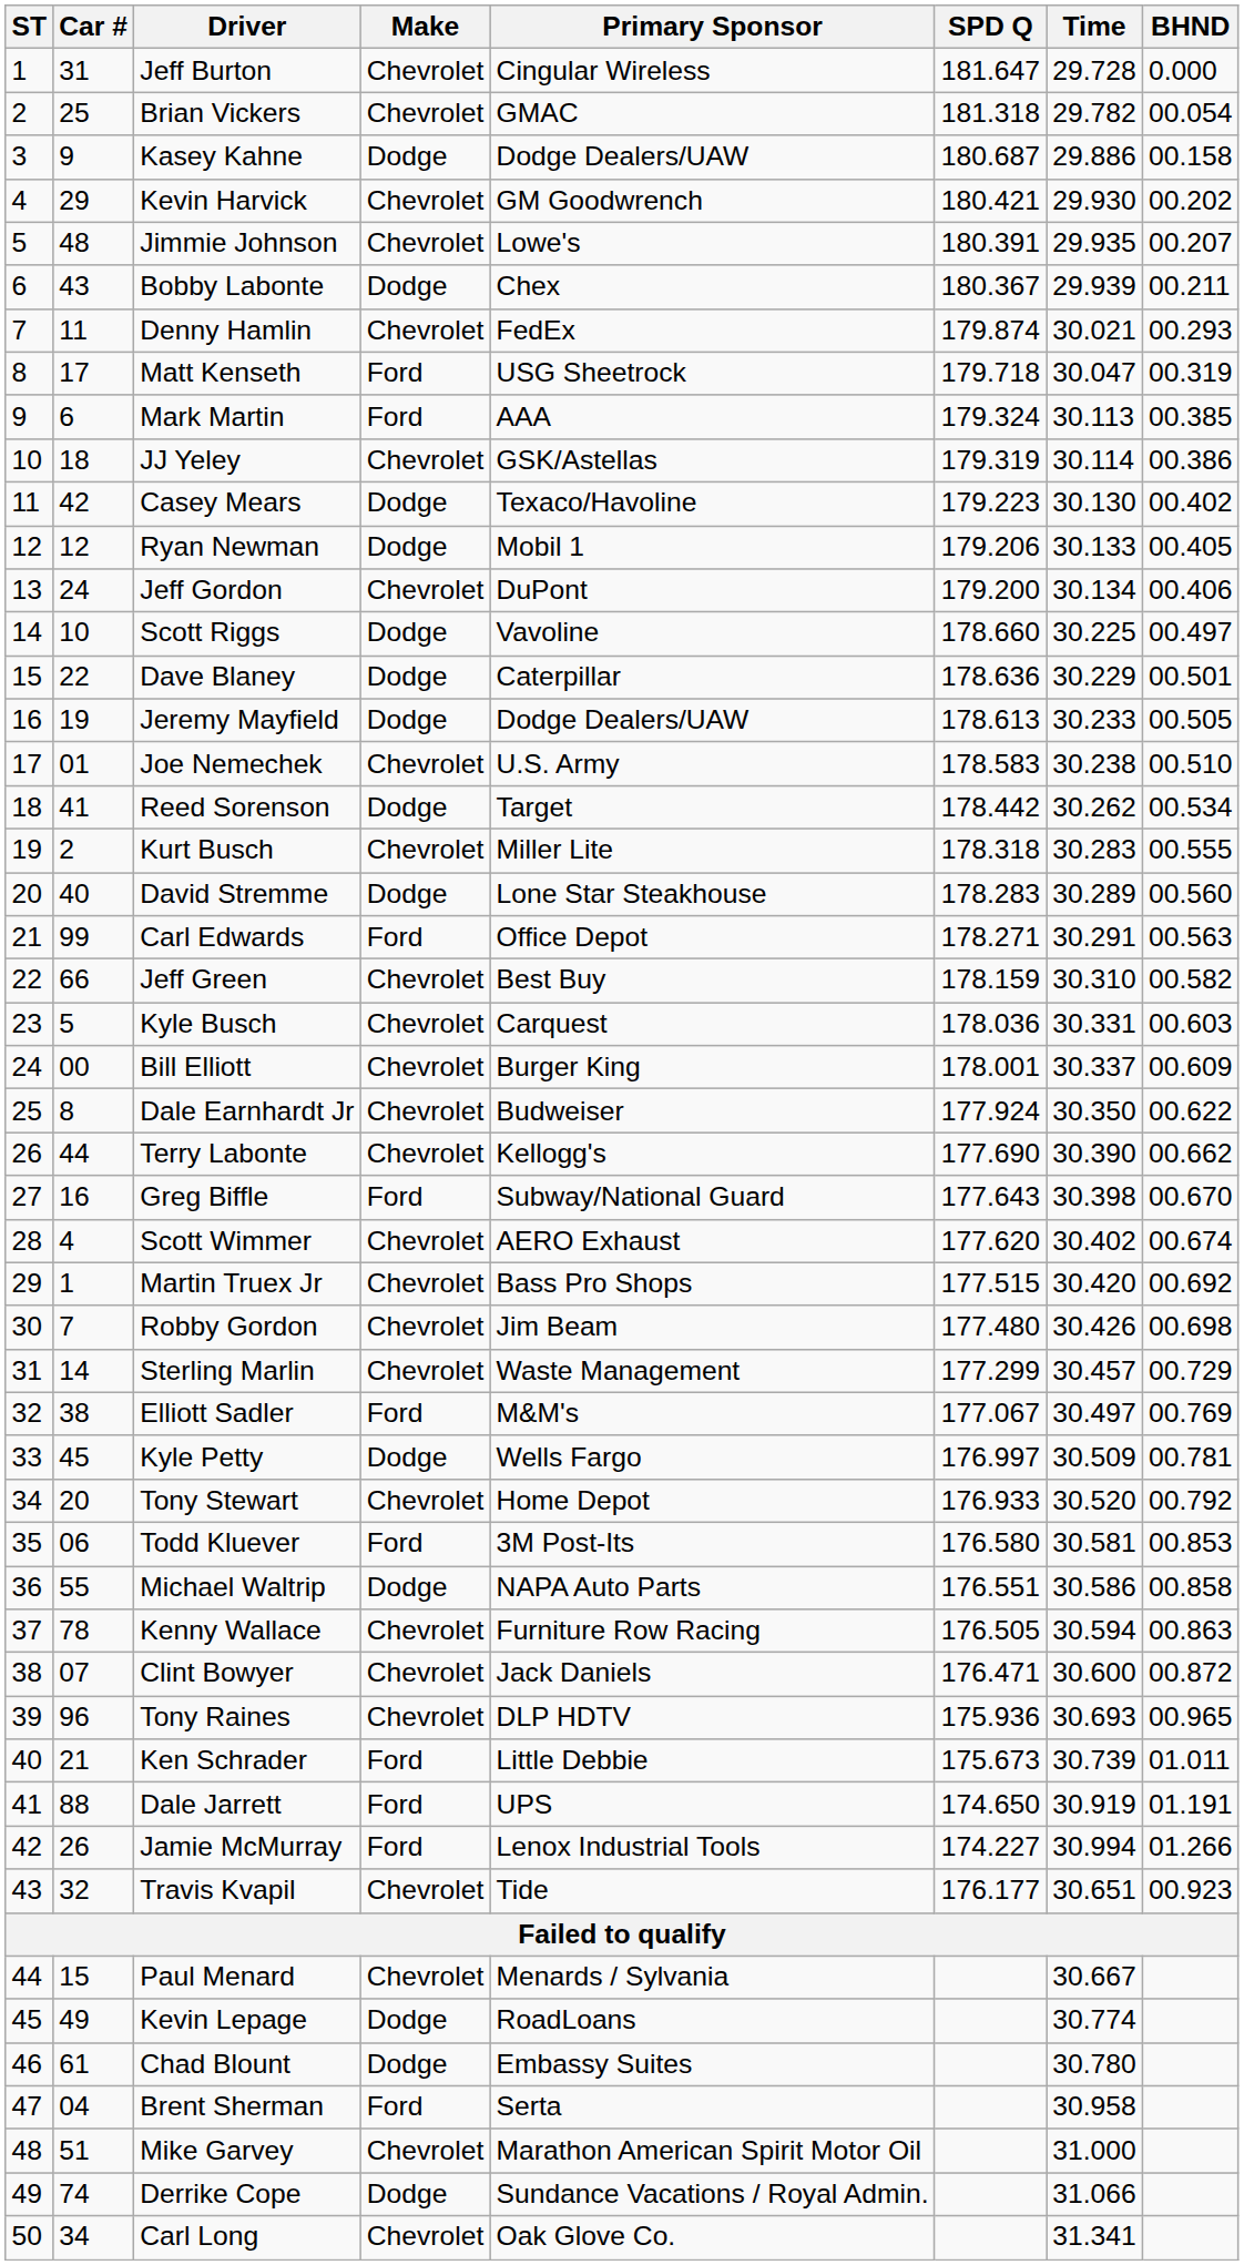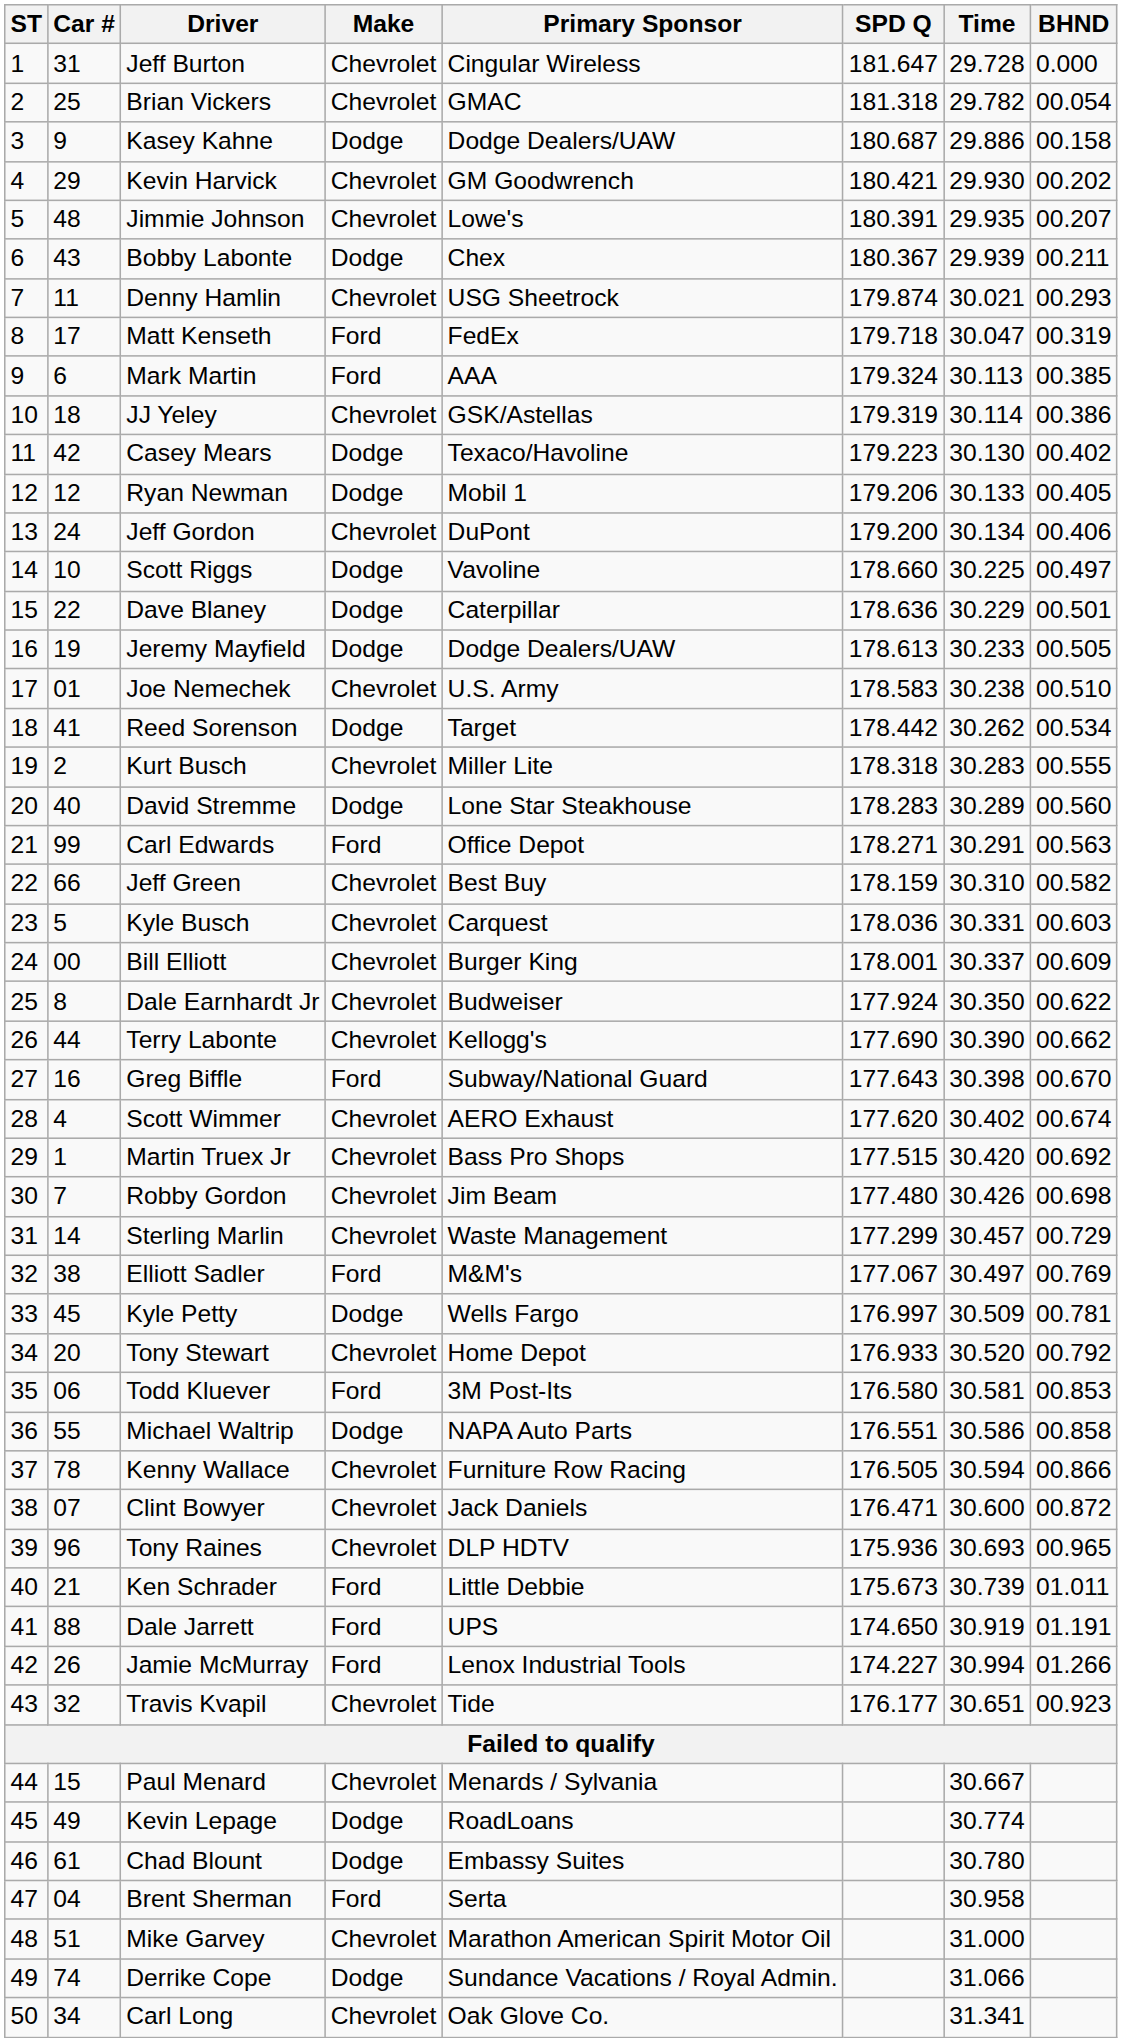 <table class="wikitable">
 <tr>
 <th colspan="1" rowspan="1"><abbr>ST</abbr></th>
 <th colspan="1" rowspan="1">Car #</th>
 <th colspan="1" rowspan="1"><abbr>Driver</abbr></th>
 <th colspan="1" rowspan="1"><abbr>Make</abbr></th>
 <th>Primary Sponsor</th>
 <th colspan="1" rowspan="1"><abbr>SPD Q</abbr></th>
 <th colspan="1" rowspan="1"><abbr>Time</abbr></th>
 <th colspan="1" rowspan="1"><abbr>BHND</abbr></th>
 </tr>
 <tr>
 <td>1</td>
 <td>31</td>
 <td>Jeff Burton</td>
 <td>Chevrolet</td>
 <td>Cingular Wireless</td>
 <td>181.647</td>
 <td>29.728</td>
 <td>0.000</td>
 </tr>
 <tr>
 <td>2</td>
 <td>25</td>
 <td>Brian Vickers</td>
 <td>Chevrolet</td>
 <td>GMAC</td>
 <td>181.318</td>
 <td>29.782</td>
 <td>00.054</td>
 </tr>
 <tr>
 <td>3</td>
 <td>9</td>
 <td>Kasey Kahne</td>
 <td>Dodge</td>
 <td>Dodge Dealers/UAW</td>
 <td>180.687</td>
 <td>29.886</td>
 <td>00.158</td>
 </tr>
 <tr>
 <td>4</td>
 <td>29</td>
 <td>Kevin Harvick</td>
 <td>Chevrolet</td>
 <td>GM Goodwrench</td>
 <td>180.421</td>
 <td>29.930</td>
 <td>00.202</td>
 </tr>
 <tr>
 <td>5</td>
 <td>48</td>
 <td>Jimmie Johnson</td>
 <td>Chevrolet</td>
 <td>Lowe's</td>
 <td>180.391</td>
 <td>29.935</td>
 <td>00.207</td>
 </tr>
 <tr>
 <td>6</td>
 <td>43</td>
 <td>Bobby Labonte</td>
 <td>Dodge</td>
 <td>Chex</td>
 <td>180.367</td>
 <td>29.939</td>
 <td>00.211</td>
 </tr>
 <tr>
 <td>7</td>
 <td>11</td>
 <td>Denny Hamlin</td>
 <td>Chevrolet</td>
-<td>FedEx</td>
+<td>USG Sheetrock</td>
 <td>179.874</td>
 <td>30.021</td>
 <td>00.293</td>
 </tr>
 <tr>
 <td>8</td>
 <td>17</td>
 <td>Matt Kenseth</td>
 <td>Ford</td>
-<td>USG Sheetrock</td>
+<td>FedEx</td>
 <td>179.718</td>
 <td>30.047</td>
 <td>00.319</td>
 </tr>
 <tr>
 <td>9</td>
 <td>6</td>
 <td>Mark Martin</td>
 <td>Ford</td>
 <td>AAA</td>
 <td>179.324</td>
 <td>30.113</td>
 <td>00.385</td>
 </tr>
 <tr>
 <td>10</td>
 <td>18</td>
 <td>JJ Yeley</td>
 <td>Chevrolet</td>
 <td>GSK/Astellas</td>
 <td>179.319</td>
 <td>30.114</td>
 <td>00.386</td>
 </tr>
 <tr>
 <td>11</td>
 <td>42</td>
 <td>Casey Mears</td>
 <td>Dodge</td>
 <td>Texaco/Havoline</td>
 <td>179.223</td>
 <td>30.130</td>
 <td>00.402</td>
 </tr>
 <tr>
 <td>12</td>
 <td>12</td>
 <td>Ryan Newman</td>
 <td>Dodge</td>
 <td>Mobil 1</td>
 <td>179.206</td>
 <td>30.133</td>
 <td>00.405</td>
 </tr>
 <tr>
 <td>13</td>
 <td>24</td>
 <td>Jeff Gordon</td>
 <td>Chevrolet</td>
 <td>DuPont</td>
 <td>179.200</td>
 <td>30.134</td>
 <td>00.406</td>
 </tr>
 <tr>
 <td>14</td>
 <td>10</td>
 <td>Scott Riggs</td>
 <td>Dodge</td>
 <td>Vavoline</td>
 <td>178.660</td>
 <td>30.225</td>
 <td>00.497</td>
 </tr>
 <tr>
 <td>15</td>
 <td>22</td>
 <td>Dave Blaney</td>
 <td>Dodge</td>
 <td>Caterpillar</td>
 <td>178.636</td>
 <td>30.229</td>
 <td>00.501</td>
 </tr>
 <tr>
 <td>16</td>
 <td>19</td>
 <td>Jeremy Mayfield</td>
 <td>Dodge</td>
 <td>Dodge Dealers/UAW</td>
 <td>178.613</td>
 <td>30.233</td>
 <td>00.505</td>
 </tr>
 <tr>
 <td>17</td>
 <td>01</td>
 <td>Joe Nemechek</td>
 <td>Chevrolet</td>
 <td>U.S. Army</td>
 <td>178.583</td>
 <td>30.238</td>
 <td>00.510</td>
 </tr>
 <tr>
 <td>18</td>
 <td>41</td>
 <td>Reed Sorenson</td>
 <td>Dodge</td>
 <td>Target</td>
 <td>178.442</td>
 <td>30.262</td>
 <td>00.534</td>
 </tr>
 <tr>
 <td>19</td>
 <td>2</td>
 <td>Kurt Busch</td>
 <td>Chevrolet</td>
 <td>Miller Lite</td>
 <td>178.318</td>
 <td>30.283</td>
 <td>00.555</td>
 </tr>
 <tr>
 <td>20</td>
 <td>40</td>
 <td>David Stremme</td>
 <td>Dodge</td>
 <td>Lone Star Steakhouse</td>
 <td>178.283</td>
 <td>30.289</td>
 <td>00.560</td>
 </tr>
 <tr>
 <td>21</td>
 <td>99</td>
 <td>Carl Edwards</td>
 <td>Ford</td>
 <td>Office Depot</td>
 <td>178.271</td>
 <td>30.291</td>
 <td>00.563</td>
 </tr>
 <tr>
 <td>22</td>
 <td>66</td>
 <td>Jeff Green</td>
 <td>Chevrolet</td>
 <td>Best Buy</td>
 <td>178.159</td>
 <td>30.310</td>
 <td>00.582</td>
 </tr>
 <tr>
 <td>23</td>
 <td>5</td>
 <td>Kyle Busch</td>
 <td>Chevrolet</td>
 <td>Carquest</td>
 <td>178.036</td>
 <td>30.331</td>
 <td>00.603</td>
 </tr>
 <tr>
 <td>24</td>
 <td>00</td>
 <td>Bill Elliott</td>
 <td>Chevrolet</td>
 <td>Burger King</td>
 <td>178.001</td>
 <td>30.337</td>
 <td>00.609</td>
 </tr>
 <tr>
 <td>25</td>
 <td>8</td>
 <td>Dale Earnhardt Jr</td>
 <td>Chevrolet</td>
 <td>Budweiser</td>
 <td>177.924</td>
 <td>30.350</td>
 <td>00.622</td>
 </tr>
 <tr>
 <td>26</td>
 <td>44</td>
 <td>Terry Labonte</td>
 <td>Chevrolet</td>
 <td>Kellogg's</td>
 <td>177.690</td>
 <td>30.390</td>
 <td>00.662</td>
 </tr>
 <tr>
 <td>27</td>
 <td>16</td>
 <td>Greg Biffle</td>
 <td>Ford</td>
 <td>Subway/National Guard</td>
 <td>177.643</td>
 <td>30.398</td>
 <td>00.670</td>
 </tr>
 <tr>
 <td>28</td>
 <td>4</td>
 <td>Scott Wimmer</td>
 <td>Chevrolet</td>
 <td>AERO Exhaust</td>
 <td>177.620</td>
 <td>30.402</td>
 <td>00.674</td>
 </tr>
 <tr>
 <td>29</td>
 <td>1</td>
 <td>Martin Truex Jr</td>
 <td>Chevrolet</td>
 <td>Bass Pro Shops</td>
 <td>177.515</td>
 <td>30.420</td>
 <td>00.692</td>
 </tr>
 <tr>
 <td>30</td>
 <td>7</td>
 <td>Robby Gordon</td>
 <td>Chevrolet</td>
 <td>Jim Beam</td>
 <td>177.480</td>
 <td>30.426</td>
 <td>00.698</td>
 </tr>
 <tr>
 <td>31</td>
 <td>14</td>
 <td>Sterling Marlin</td>
 <td>Chevrolet</td>
 <td>Waste Management</td>
 <td>177.299</td>
 <td>30.457</td>
 <td>00.729</td>
 </tr>
 <tr>
 <td>32</td>
 <td>38</td>
 <td>Elliott Sadler</td>
 <td>Ford</td>
 <td>M&M's</td>
 <td>177.067</td>
 <td>30.497</td>
 <td>00.769</td>
 </tr>
 <tr>
 <td>33</td>
 <td>45</td>
 <td>Kyle Petty</td>
 <td>Dodge</td>
 <td>Wells Fargo</td>
 <td>176.997</td>
 <td>30.509</td>
 <td>00.781</td>
 </tr>
 <tr>
 <td>34</td>
 <td>20</td>
 <td>Tony Stewart</td>
 <td>Chevrolet</td>
 <td>Home Depot</td>
 <td>176.933</td>
 <td>30.520</td>
 <td>00.792</td>
 </tr>
 <tr>
 <td>35</td>
 <td>06</td>
 <td>Todd Kluever</td>
 <td>Ford</td>
 <td>3M Post-Its</td>
 <td>176.580</td>
 <td>30.581</td>
 <td>00.853</td>
 </tr>
 <tr>
 <td>36</td>
 <td>55</td>
 <td>Michael Waltrip</td>
 <td>Dodge</td>
 <td>NAPA Auto Parts</td>
 <td>176.551</td>
 <td>30.586</td>
 <td>00.858</td>
 </tr>
 <tr>
 <td>37</td>
 <td>78</td>
 <td>Kenny Wallace</td>
 <td>Chevrolet</td>
 <td>Furniture Row Racing</td>
 <td>176.505</td>
 <td>30.594</td>
-<td>00.863</td>
+<td>00.866</td>
 </tr>
 <tr>
 <td>38</td>
 <td>07</td>
 <td>Clint Bowyer</td>
 <td>Chevrolet</td>
 <td>Jack Daniels</td>
 <td>176.471</td>
 <td>30.600</td>
 <td>00.872</td>
 </tr>
 <tr>
 <td>39</td>
 <td>96</td>
 <td>Tony Raines</td>
 <td>Chevrolet</td>
 <td>DLP HDTV</td>
 <td>175.936</td>
 <td>30.693</td>
 <td>00.965</td>
 </tr>
 <tr>
 <td>40</td>
 <td>21</td>
 <td>Ken Schrader</td>
 <td>Ford</td>
 <td>Little Debbie</td>
 <td>175.673</td>
 <td>30.739</td>
 <td>01.011</td>
 </tr>
 <tr>
 <td>41</td>
 <td>88</td>
 <td>Dale Jarrett</td>
 <td>Ford</td>
 <td>UPS</td>
 <td>174.650</td>
 <td>30.919</td>
 <td>01.191</td>
 </tr>
 <tr>
 <td>42</td>
 <td>26</td>
 <td>Jamie McMurray</td>
 <td>Ford</td>
 <td>Lenox Industrial Tools</td>
 <td>174.227</td>
 <td>30.994</td>
 <td>01.266</td>
 </tr>
 <tr>
 <td>43</td>
 <td>32</td>
 <td>Travis Kvapil</td>
 <td>Chevrolet</td>
 <td>Tide</td>
 <td>176.177</td>
 <td>30.651</td>
 <td>00.923</td>
 </tr>
 <tr>
 <th colspan="8">Failed to qualify</th>
 </tr>
 <tr>
 <td>44</td>
 <td>15</td>
 <td>Paul Menard</td>
 <td>Chevrolet</td>
 <td>Menards / Sylvania</td>
 <td></td>
 <td>30.667</td>
 <td></td>
 </tr>
 <tr>
 <td>45</td>
 <td>49</td>
 <td>Kevin Lepage</td>
 <td>Dodge</td>
 <td>RoadLoans</td>
 <td></td>
 <td>30.774</td>
 <td></td>
 </tr>
 <tr>
 <td>46</td>
 <td>61</td>
 <td>Chad Blount</td>
 <td>Dodge</td>
 <td>Embassy Suites</td>
 <td></td>
 <td>30.780</td>
 <td></td>
 </tr>
 <tr>
 <td>47</td>
 <td>04</td>
 <td>Brent Sherman</td>
 <td>Ford</td>
 <td>Serta</td>
 <td></td>
 <td>30.958</td>
 <td></td>
 </tr>
 <tr>
 <td>48</td>
 <td>51</td>
 <td>Mike Garvey</td>
 <td>Chevrolet</td>
 <td>Marathon American Spirit Motor Oil</td>
 <td></td>
 <td>31.000</td>
 <td></td>
 </tr>
 <tr>
 <td>49</td>
 <td>74</td>
 <td>Derrike Cope</td>
 <td>Dodge</td>
 <td>Sundance Vacations / Royal Admin.</td>
 <td></td>
 <td>31.066</td>
 <td></td>
 </tr>
 <tr>
 <td>50</td>
 <td>34</td>
 <td>Carl Long</td>
 <td>Chevrolet</td>
 <td>Oak Glove Co.</td>
 <td></td>
 <td>31.341</td>
 <td></td>
 </tr>
 </table>
